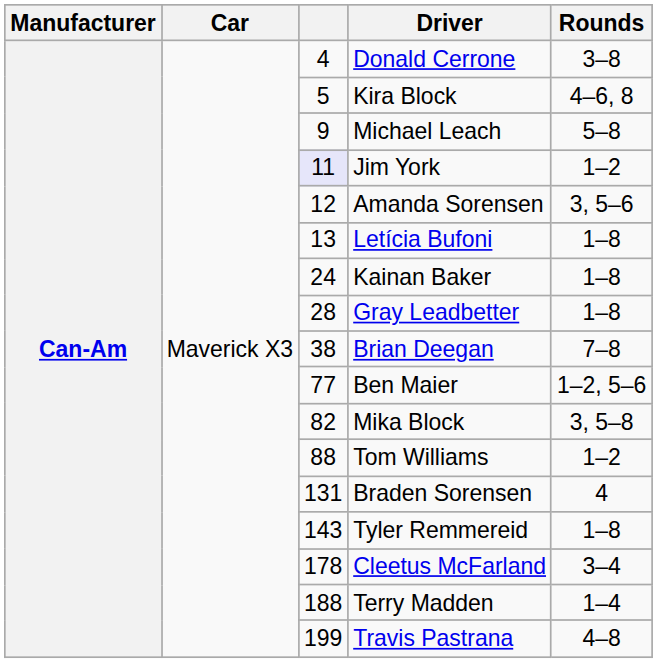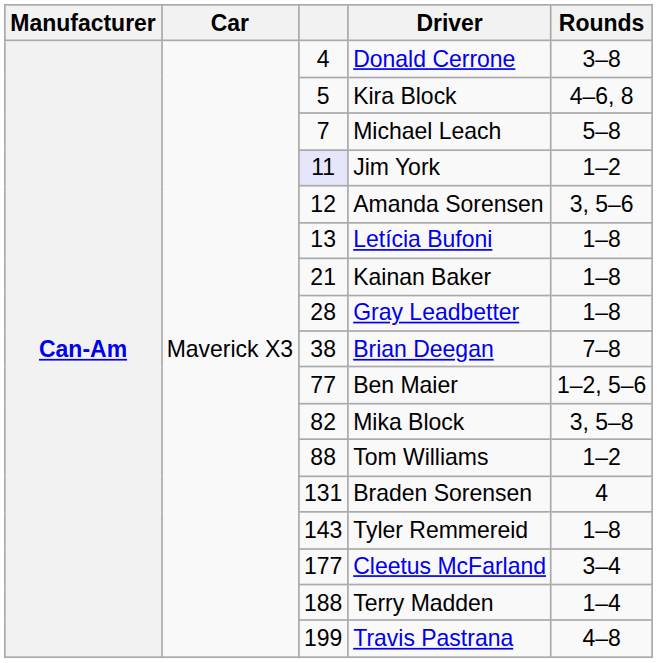 <table class="wikitable" style="font-size:85%;">
 <tr>
 <th>Manufacturer</th>
 <th>Car</th>
 <th></th>
 <th>Driver</th>
 <th>Rounds</th>
 </tr>
 <tr>
 <th rowspan="17"><a href='#'>Can-Am</a></th>
 <td rowspan="17" align="center">Maverick X3</td>
 <td align=center>4</td>
 <td> <a href='#'>Donald Cerrone</a></td>
 <td align=center>3–8</td>
 </tr>
 <tr>
 <td align=center>5</td>
 <td> Kira Block</td>
 <td align=center>4–6, 8</td>
 </tr>
 <tr>
-<td align=center>9</td>
+<td align=center>7</td>
 <td> Michael Leach</td>
 <td align=center>5–8</td>
 </tr>
 <tr>
 <td align=center style="background: lavender;">11</td>
 <td> Jim York</td>
 <td align=center>1–2</td>
 </tr>
 <tr>
 <td align=center>12</td>
 <td> Amanda Sorensen</td>
 <td align=center>3, 5–6</td>
 </tr>
 <tr>
 <td align=center>13</td>
 <td> <a href='#'>Letícia Bufoni</a></td>
 <td align=center>1–8</td>
 </tr>
 <tr>
-<td align=center>24</td>
+<td align=center>21</td>
 <td> Kainan Baker</td>
 <td align=center>1–8</td>
 </tr>
 <tr>
 <td align=center>28</td>
 <td> <a href='#'>Gray Leadbetter</a></td>
 <td align=center>1–8</td>
 </tr>
 <tr>
 <td align=center>38</td>
 <td> <a href='#'>Brian Deegan</a></td>
 <td align=center>7–8</td>
 </tr>
 <tr>
 <td align=center>77</td>
 <td> Ben Maier</td>
 <td align=center>1–2, 5–6</td>
 </tr>
 <tr>
 <td align=center>82</td>
 <td> Mika Block</td>
 <td align=center>3, 5–8</td>
 </tr>
 <tr>
 <td align=center>88</td>
 <td> Tom Williams</td>
 <td align=center>1–2</td>
 </tr>
 <tr>
 <td align=center>131</td>
 <td> Braden Sorensen</td>
 <td align=center>4</td>
 </tr>
 <tr>
 <td align=center>143</td>
 <td> Tyler Remmereid</td>
 <td align=center>1–8</td>
 </tr>
 <tr>
-<td align=center>178</td>
+<td align=center>177</td>
 <td> <a href='#'>Cleetus McFarland</a></td>
 <td align=center>3–4</td>
 </tr>
 <tr>
 <td align=center>188</td>
 <td> Terry Madden</td>
 <td align=center>1–4</td>
 </tr>
 <tr>
 <td align=center>199</td>
 <td> <a href='#'>Travis Pastrana</a></td>
 <td align=center>4–8</td>
 </tr>
 </table>
